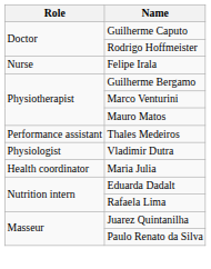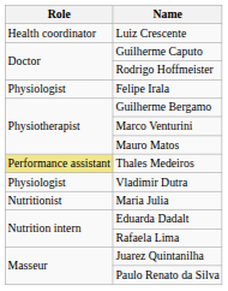 <table class="wikitable">
 <tr>
 <th>Role</th>
 <th>Name</th>
+</tr>
+<tr>
+<td>Health coordinator</td>
+<td>Luiz Crescente</td>
 </tr>
 <tr>
 <td rowspan="2">Doctor</td>
 <td>Guilherme Caputo</td>
 </tr>
 <tr>
 <td>Rodrigo Hoffmeister</td>
 </tr>
 <tr>
-<td>Nurse</td>
+<td>Physiologist</td>
 <td>Felipe Irala</td>
 </tr>
 <tr>
 <td rowspan="3">Physiotherapist</td>
 <td>Guilherme Bergamo</td>
 </tr>
 <tr>
 <td>Marco Venturini</td>
 </tr>
 <tr>
 <td>Mauro Matos</td>
 </tr>
 <tr>
-<td>Performance assistant</td>
+<td style="background: khaki;">Performance assistant</td>
 <td>Thales Medeiros</td>
 </tr>
 <tr>
 <td>Physiologist</td>
 <td>Vladimir Dutra</td>
 </tr>
 <tr>
-<td>Health coordinator</td>
+<td>Nutritionist</td>
 <td>Maria Julia</td>
 </tr>
 <tr>
 <td rowspan="2">Nutrition intern</td>
 <td>Eduarda Dadalt</td>
 </tr>
 <tr>
 <td>Rafaela Lima</td>
 </tr>
 <tr>
 <td rowspan="2">Masseur</td>
 <td>Juarez Quintanilha</td>
 </tr>
 <tr>
 <td>Paulo Renato da Silva</td>
 </tr>
 </table>
